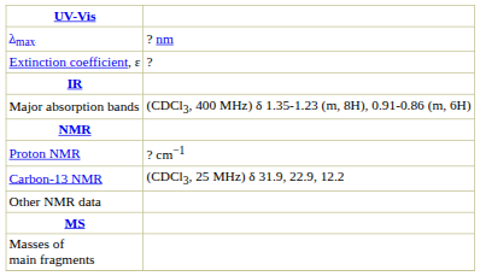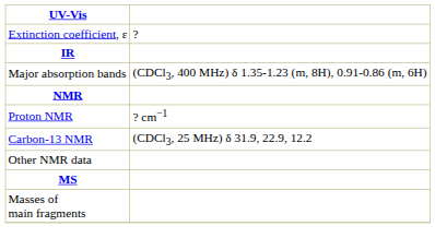 <table border="1" cellspacing="0" cellpadding="3" style="margin: 0 0 0 0.5em; background: #FFFFFF; border-collapse: collapse; border-color: #C0C090;">
 <tr>
 <th><a href='#'>UV-Vis</a></th>
-</tr>
-<tr>
-<td><a href='#'>λ<sub>max</sub></a></td>
-<td>? <a href='#'>nm</a></td>
 </tr>
 <tr>
 <td><a href='#'>Extinction coefficient</a>, ε</td>
 <td>?</td>
 </tr>
 <tr>
 <th><a href='#'>IR</a></th>
 </tr>
 <tr>
 <td>Major absorption bands</td>
 <td>(CDCl<sub>3</sub>, 400 MHz) δ 1.35-1.23 (m, 8H), 0.91-0.86 (m, 6H)</td>
 </tr>
 <tr>
 <th><a href='#'>NMR</a></th>
 </tr>
 <tr>
 <td><a href='#'>Proton NMR</a> </td>
 <td>? cm<sup>−1</sup></td>
 </tr>
 <tr>
 <td><a href='#'>Carbon-13 NMR</a> </td>
 <td>(CDCl<sub>3</sub>, 25 MHz) δ 31.9, 22.9, 12.2</td>
 </tr>
 <tr>
 <td>Other NMR data </td>
 <td> </td>
 </tr>
 <tr>
 <th><a href='#'>MS</a></th>
 </tr>
 <tr>
 <td>Masses of <br>main fragments</td>
 <td>  </td>
 </tr>
 <tr>
 </tr>
 </table>
